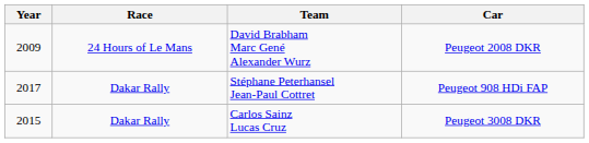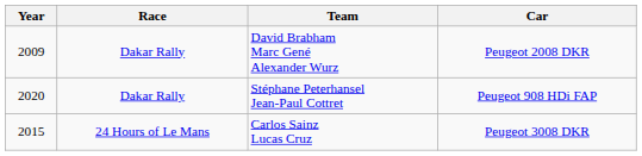 <table class="wikitable" width=60% style="font-size:100%; text-align:center;">
 <tr>
 <th>Year</th>
 <th>Race</th>
 <th>Team</th>
 <th>Car</th>
 </tr>
 <tr>
 <td>2009</td>
-<td><a href='#'>24 Hours of Le Mans</a></td>
+<td><a href='#'>Dakar Rally</a></td>
 <td align=left> <a href='#'>David Brabham</a><br> <a href='#'>Marc Gené</a><br> <a href='#'>Alexander Wurz</a></td>
 <td><a href='#'>Peugeot 2008 DKR</a></td>
 </tr>
 <tr>
-<td>2017</td>
+<td>2020</td>
 <td><a href='#'>Dakar Rally</a></td>
 <td align=left> <a href='#'>Stéphane Peterhansel</a><br> <a href='#'>Jean-Paul Cottret</a></td>
 <td><a href='#'>Peugeot 908 HDi FAP</a></td>
 </tr>
 <tr>
 <td>2015</td>
-<td><a href='#'>Dakar Rally</a></td>
+<td><a href='#'>24 Hours of Le Mans</a></td>
 <td align=left> <a href='#'>Carlos Sainz</a><br> <a href='#'>Lucas Cruz</a></td>
 <td><a href='#'>Peugeot 3008 DKR</a></td>
 </tr>
 </table>
